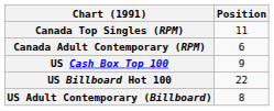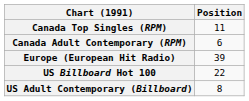 <table class="wikitable sortable plainrowheaders" style="text-align:center">
 <tr>
 <th>Chart (1991)</th>
 <th>Position</th>
 </tr>
 <tr>
 <th scope="row">Canada Top Singles (<em>RPM</em>)</th>
 <td>11</td>
 </tr>
 <tr>
 <th scope="row">Canada Adult Contemporary (<em>RPM</em>)</th>
 <td>6</td>
 </tr>
 <tr>
-<th scope="row">US <a href='#'><em>Cash Box Top 100</em></a></th>
-<td>9</td>
+<th scope="row">Europe (European Hit Radio)</th>
+<td>39</td>
 </tr>
 <tr>
 <th scope="row">US <em>Billboard</em> Hot 100</th>
 <td>22</td>
 </tr>
 <tr>
 <th scope="row">US Adult Contemporary (<em>Billboard</em>)</th>
 <td>8</td>
 </tr>
 </table>
